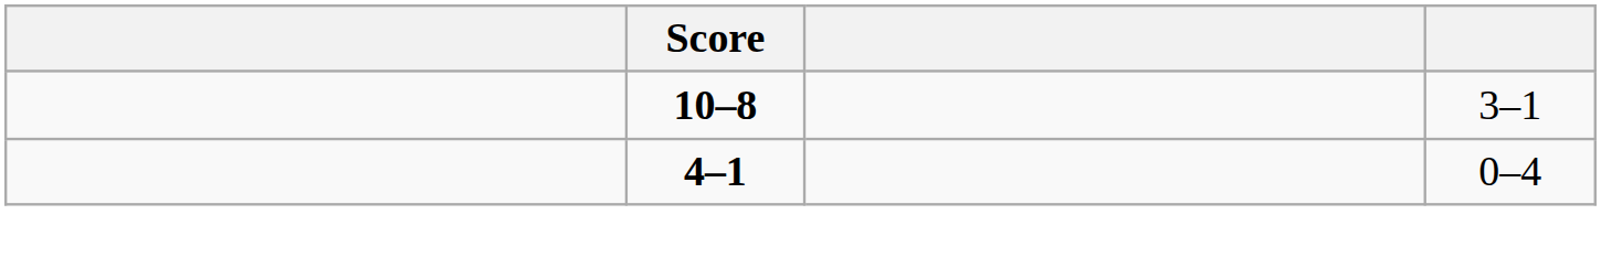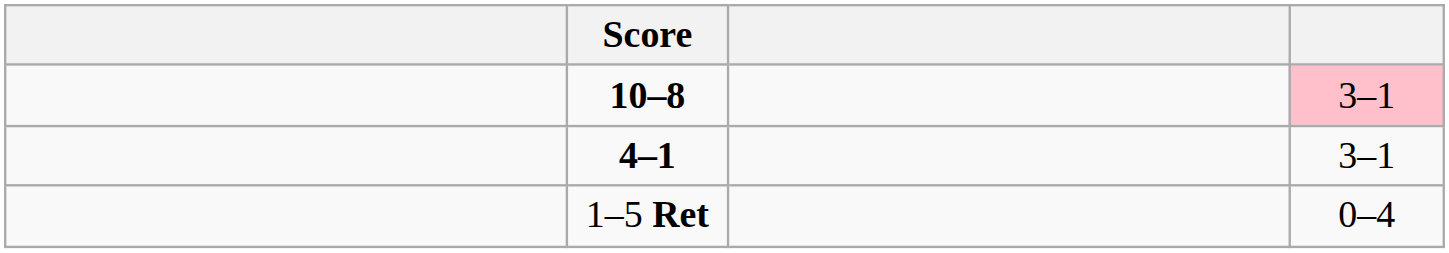 <table class="wikitable" style="text-align: center; ">
 <tr>
 <th align="right" width="270"></th>
 <th width="65">Score</th>
 <th align="left" width="270"></th>
 <th width="65"></th>
 </tr>
 <tr>
 <td align="left"><strong></strong></td>
 <td><strong>10–8</strong></td>
 <td align="left"></td>
-<td>3–1 <strong></strong></td>
+<td style="background: pink;">3–1 <strong></strong></td>
 </tr>
 <tr>
 <td align="left"><strong></strong></td>
 <td><strong>4–1</strong></td>
 <td align="left"></td>
+<td>3–1 <strong></strong></td>
+</tr>
+<tr>
+<td align="left"></td>
+<td>1–5 <strong>Ret</strong></td>
+<td align="left"><strong></strong></td>
 <td>0–4 <strong></strong></td>
 </tr>
 </table>
